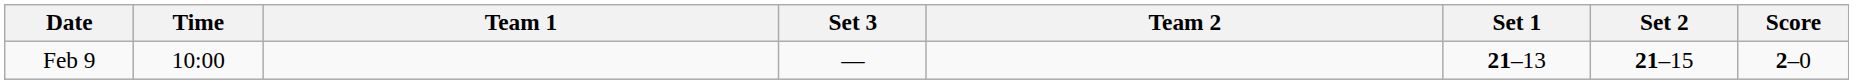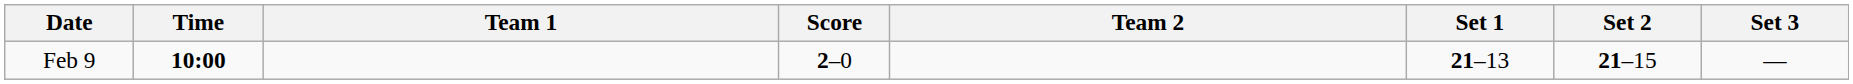 <table class="wikitable" width="100%">
 <tr>
 <th style="width:7%">Date</th>
 <th style="width:7%">Time</th>
 <th style="width:28%">Team 1</th>
-<th style="width:8%">Set 3</th>
+<th style="width:6%">Score</th>
 <th style="width:28%">Team 2</th>
 <th style="width:8%">Set 1</th>
 <th style="width:8%">Set 2</th>
-<th style="width:6%">Score</th>
+<th style="width:8%">Set 3</th>
 </tr>
 <tr>
 <td style="text-align:center">Feb 9</td>
-<td style="text-align:center">10:00</td>
+<td style="text-align:center"><strong>10:00</strong></td>
 <td style="text-align:right"></td>
-<td style="text-align:center">—</td>
+<td style="text-align:center"><strong>2</strong>–0</td>
 <td style="text-align:left"></td>
 <td style="text-align:center"><strong>21</strong>–13</td>
 <td style="text-align:center"><strong>21</strong>–15</td>
-<td style="text-align:center"><strong>2</strong>–0</td>
+<td style="text-align:center">—</td>
 </tr>
 </table>
